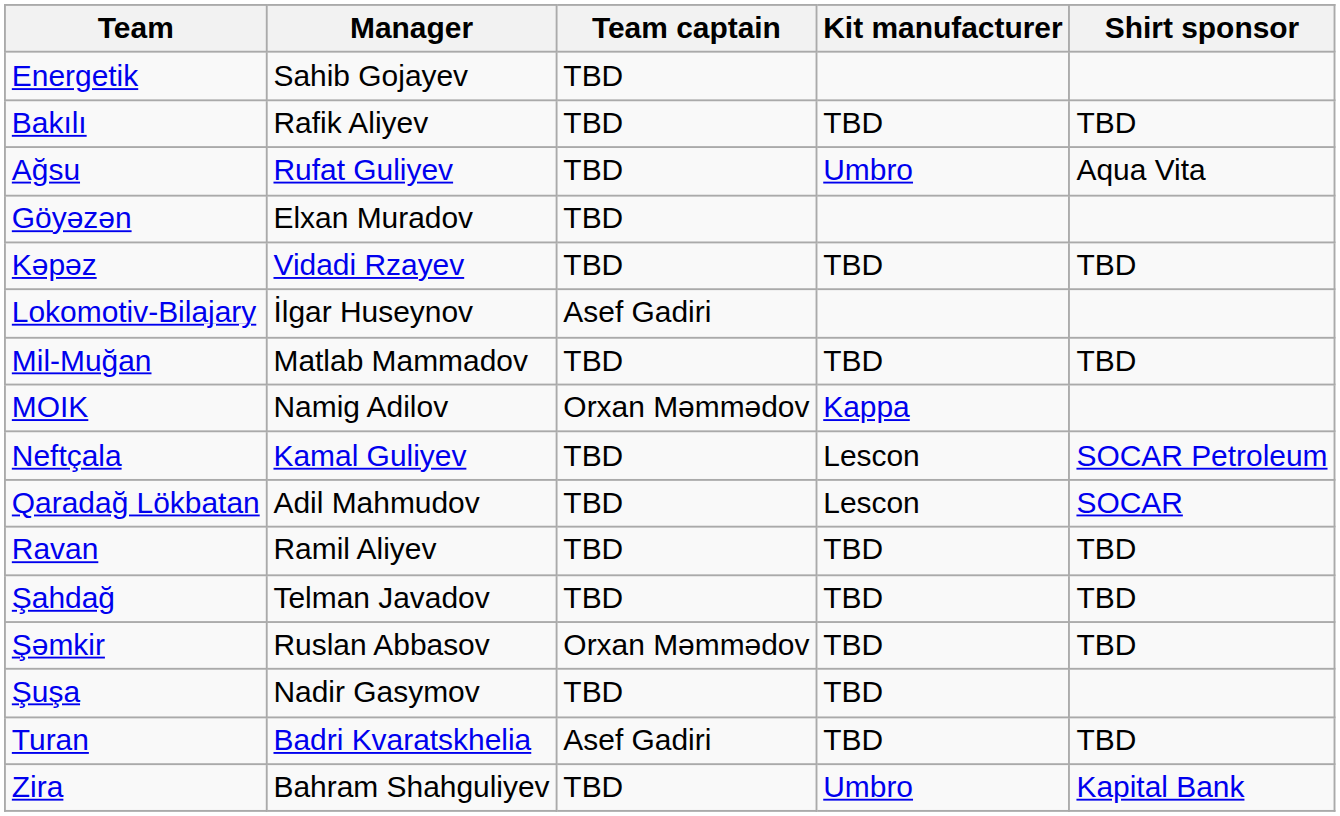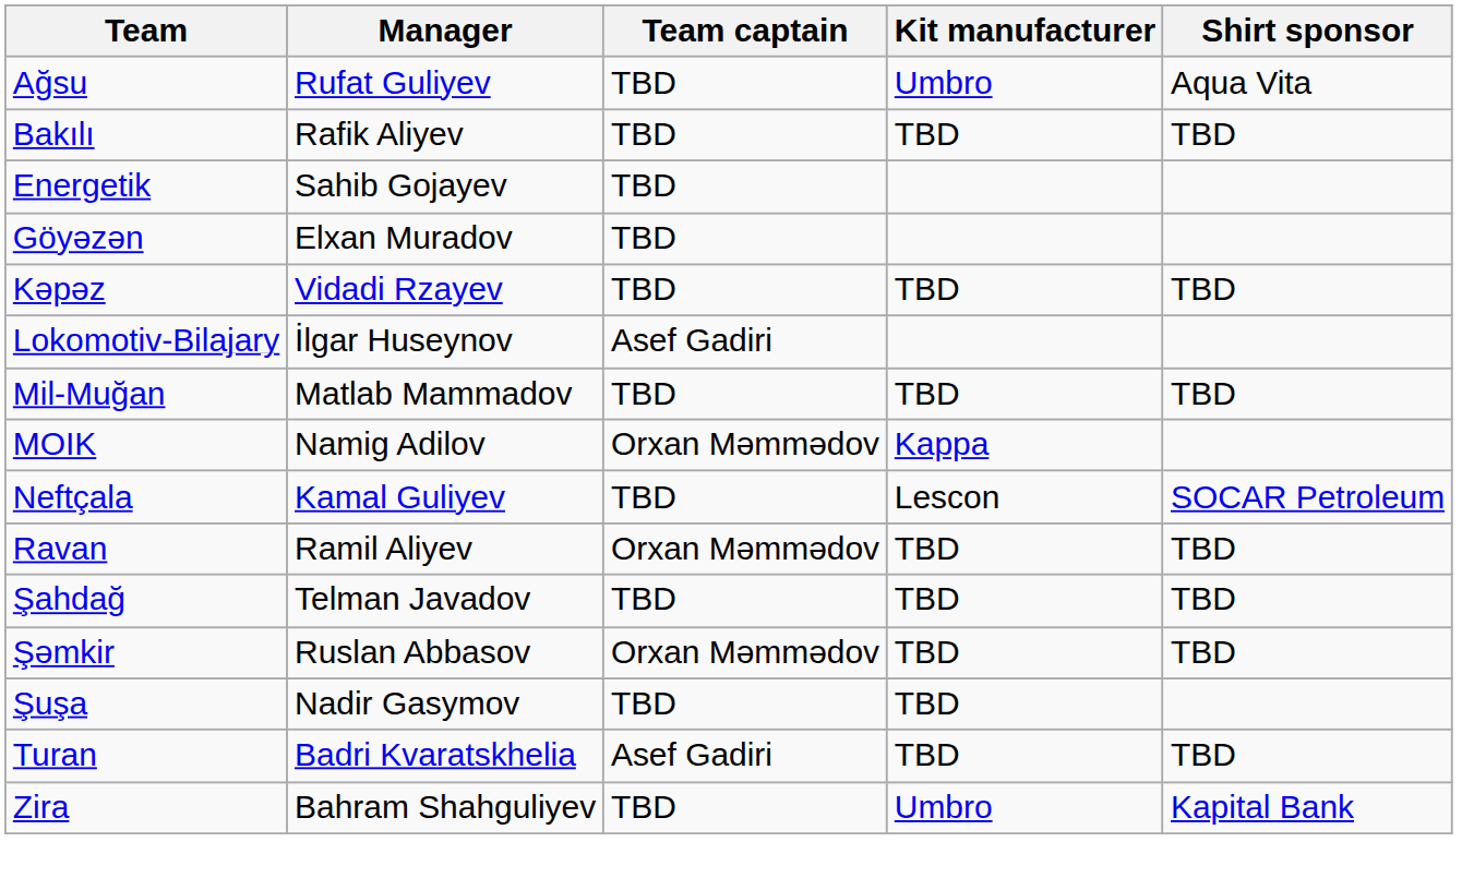 <table class="wikitable sortable">
 <tr>
 <th>Team</th>
 <th>Manager</th>
 <th>Team captain</th>
 <th>Kit manufacturer</th>
 <th>Shirt sponsor</th>
 </tr>
 <tr>
-<td><a href='#'>Energetik</a></td>
-<td> Sahib Gojayev</td>
+<td><a href='#'>Ağsu</a></td>
+<td> <a href='#'>Rufat Guliyev</a></td>
 <td>TBD</td>
-<td></td>
-<td></td>
+<td><a href='#'>Umbro</a></td>
+<td>Aqua Vita</td>
 </tr>
 <tr>
 <td><a href='#'>Bakılı</a></td>
 <td> Rafik Aliyev</td>
 <td>TBD</td>
 <td>TBD</td>
 <td>TBD</td>
 </tr>
 <tr>
-<td><a href='#'>Ağsu</a></td>
-<td> <a href='#'>Rufat Guliyev</a></td>
+<td><a href='#'>Energetik</a></td>
+<td> Sahib Gojayev</td>
 <td>TBD</td>
-<td><a href='#'>Umbro</a></td>
-<td>Aqua Vita</td>
+<td></td>
+<td></td>
 </tr>
 <tr>
 <td><a href='#'>Göyəzən</a></td>
 <td> Elxan Muradov</td>
 <td>TBD</td>
 <td></td>
 <td></td>
 </tr>
 <tr>
 <td><a href='#'>Kəpəz</a></td>
 <td> <a href='#'>Vidadi Rzayev</a></td>
 <td>TBD</td>
 <td>TBD</td>
 <td>TBD</td>
 </tr>
 <tr>
 <td><a href='#'>Lokomotiv-Bilajary</a></td>
 <td> İlgar Huseynov</td>
 <td> Asef Gadiri</td>
 <td></td>
 <td></td>
 </tr>
 <tr>
 <td><a href='#'>Mil-Muğan</a></td>
 <td> Matlab Mammadov</td>
 <td>TBD</td>
 <td>TBD</td>
 <td>TBD</td>
 </tr>
 <tr>
 <td><a href='#'>MOIK</a></td>
 <td> Namig Adilov</td>
 <td> Orxan Məmmədov</td>
 <td><a href='#'>Kappa</a></td>
 <td></td>
 </tr>
 <tr>
 <td><a href='#'>Neftçala</a></td>
 <td> <a href='#'>Kamal Guliyev</a></td>
 <td>TBD</td>
 <td>Lescon</td>
 <td><a href='#'> SOCAR Petroleum</a></td>
 </tr>
 <tr>
-<td><a href='#'>Qaradağ Lökbatan</a></td>
-<td> Adil Mahmudov</td>
-<td>TBD</td>
-<td>Lescon</td>
-<td><a href='#'>SOCAR</a></td>
-</tr>
-<tr>
 <td><a href='#'>Ravan</a></td>
 <td> Ramil Aliyev</td>
-<td>TBD</td>
+<td> Orxan Məmmədov</td>
 <td>TBD</td>
 <td>TBD</td>
 </tr>
 <tr>
 <td><a href='#'>Şahdağ</a></td>
 <td> Telman Javadov</td>
 <td>TBD</td>
 <td>TBD</td>
 <td>TBD</td>
 </tr>
 <tr>
 <td><a href='#'>Şəmkir</a></td>
 <td> Ruslan Abbasov</td>
 <td> Orxan Məmmədov</td>
 <td>TBD</td>
 <td>TBD</td>
 </tr>
 <tr>
 <td><a href='#'>Şuşa</a></td>
 <td> Nadir Gasymov</td>
 <td>TBD</td>
 <td>TBD</td>
 <td></td>
 </tr>
 <tr>
 <td><a href='#'>Turan</a></td>
 <td> <a href='#'>Badri Kvaratskhelia</a></td>
 <td> Asef Gadiri</td>
 <td>TBD</td>
 <td>TBD</td>
 </tr>
 <tr>
 <td><a href='#'>Zira</a></td>
 <td> Bahram Shahguliyev</td>
 <td>TBD</td>
 <td><a href='#'>Umbro</a></td>
 <td><a href='#'>Kapital Bank</a></td>
 </tr>
 </table>
